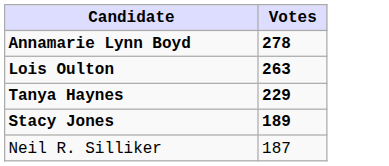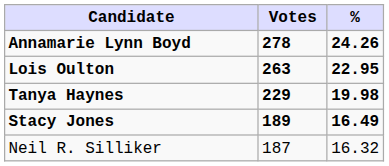 <table class="wikitable">
 <tr>
 <th style="background:#ddf; width:200px;">Candidate</th>
 <th style="background:#ddf; width:50px;">Votes</th>
+<th style="background:#ddf; width:30px;">%</th>
 </tr>
 <tr>
 <td><strong>Annamarie Lynn Boyd</strong></td>
 <td><strong>278</strong></td>
+<td><strong>24.26</strong></td>
 </tr>
 <tr>
 <td><strong>Lois Oulton</strong></td>
 <td><strong>263</strong></td>
+<td><strong>22.95</strong></td>
 </tr>
 <tr>
 <td><strong>Tanya Haynes</strong></td>
 <td><strong>229</strong></td>
+<td><strong>19.98</strong></td>
 </tr>
 <tr>
 <td><strong>Stacy Jones</strong></td>
 <td><strong>189</strong></td>
+<td><strong>16.49</strong></td>
 </tr>
 <tr>
 <td>Neil R. Silliker</td>
 <td>187</td>
+<td>16.32</td>
 </tr>
 </table>
